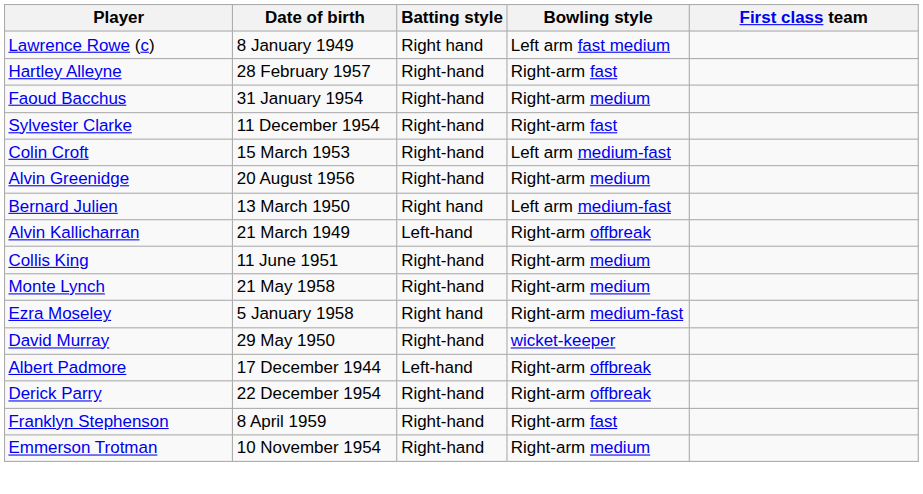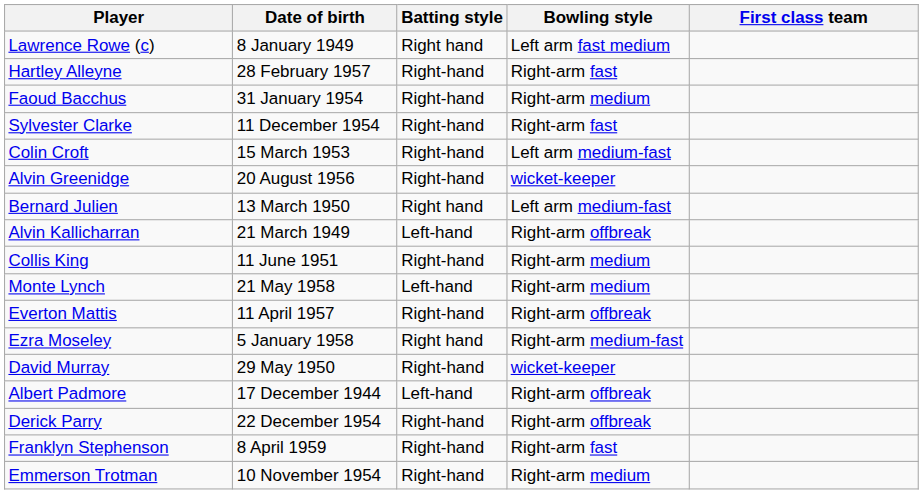 <table class="wikitable">
 <tr>
 <th width="25%">Player</th>
 <th width="18%">Date of birth</th>
 <th width="12%">Batting style</th>
 <th width="20%">Bowling style</th>
 <th width="25%"><a href='#'>First class</a> team</th>
 </tr>
 <tr>
 <td><a href='#'>Lawrence Rowe</a> (<a href='#'>c</a>)</td>
 <td>8 January 1949</td>
 <td>Right hand</td>
 <td>Left arm <a href='#'>fast medium</a></td>
 <td></td>
 </tr>
 <tr>
 <td><a href='#'>Hartley Alleyne</a></td>
 <td>28 February 1957</td>
 <td>Right-hand</td>
 <td>Right-arm <a href='#'>fast</a></td>
 <td></td>
 </tr>
 <tr>
 <td><a href='#'>Faoud Bacchus</a></td>
 <td>31 January 1954</td>
 <td>Right-hand</td>
 <td>Right-arm <a href='#'>medium</a></td>
 <td></td>
 </tr>
 <tr>
 <td><a href='#'>Sylvester Clarke</a></td>
 <td>11 December 1954</td>
 <td>Right-hand</td>
 <td>Right-arm <a href='#'>fast</a></td>
 <td></td>
 </tr>
 <tr>
 <td><a href='#'>Colin Croft</a></td>
 <td>15 March 1953</td>
 <td>Right-hand</td>
 <td>Left arm <a href='#'>medium-fast</a></td>
 <td></td>
 </tr>
 <tr>
 <td><a href='#'>Alvin Greenidge</a></td>
 <td>20 August 1956</td>
 <td>Right-hand</td>
-<td>Right-arm <a href='#'>medium</a></td>
+<td><a href='#'>wicket-keeper</a></td>
 <td></td>
 </tr>
 <tr>
 <td><a href='#'>Bernard Julien</a></td>
 <td>13 March 1950</td>
 <td>Right hand</td>
 <td>Left arm <a href='#'>medium-fast</a></td>
 <td></td>
 </tr>
 <tr>
 <td><a href='#'>Alvin Kallicharran</a></td>
 <td>21 March 1949</td>
 <td>Left-hand</td>
 <td>Right-arm <a href='#'>offbreak</a></td>
 <td></td>
 </tr>
 <tr>
 <td><a href='#'>Collis King</a></td>
 <td>11 June 1951</td>
 <td>Right-hand</td>
 <td>Right-arm <a href='#'>medium</a></td>
 <td></td>
 </tr>
 <tr>
 <td><a href='#'>Monte Lynch</a></td>
 <td>21 May 1958</td>
+<td>Left-hand</td>
+<td>Right-arm <a href='#'>medium</a></td>
+<td></td>
+</tr>
+<tr>
+<td><a href='#'>Everton Mattis</a></td>
+<td>11 April 1957</td>
 <td>Right-hand</td>
-<td>Right-arm <a href='#'>medium</a></td>
+<td>Right-arm <a href='#'>offbreak</a></td>
 <td></td>
 </tr>
 <tr>
 <td><a href='#'>Ezra Moseley</a></td>
 <td>5 January 1958</td>
 <td>Right hand</td>
 <td>Right-arm <a href='#'>medium-fast</a></td>
 <td></td>
 </tr>
 <tr>
 <td><a href='#'>David Murray</a></td>
 <td>29 May 1950</td>
 <td>Right-hand</td>
 <td><a href='#'>wicket-keeper</a></td>
 <td></td>
 </tr>
 <tr>
 <td><a href='#'>Albert Padmore</a></td>
 <td>17 December 1944</td>
 <td>Left-hand</td>
 <td>Right-arm <a href='#'>offbreak</a></td>
 <td></td>
 </tr>
 <tr>
 <td><a href='#'>Derick Parry</a></td>
 <td>22 December 1954</td>
 <td>Right-hand</td>
 <td>Right-arm <a href='#'>offbreak</a></td>
 <td></td>
 </tr>
 <tr>
 <td><a href='#'>Franklyn Stephenson</a></td>
 <td>8 April 1959</td>
 <td>Right-hand</td>
 <td>Right-arm <a href='#'>fast</a></td>
 <td></td>
 </tr>
 <tr>
 <td><a href='#'>Emmerson Trotman</a></td>
 <td>10 November 1954</td>
 <td>Right-hand</td>
 <td>Right-arm <a href='#'>medium</a></td>
 <td></td>
 </tr>
 </table>
